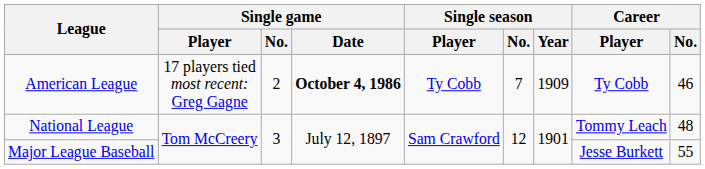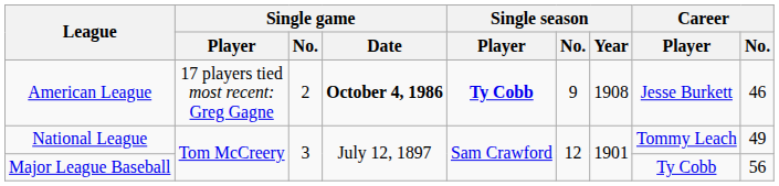 <table class="wikitable" style="text-align:center;">
 <tr>
 <th rowspan=2>League</th>
 <th colspan=3>Single game</th>
 <th colspan=3>Single season</th>
 <th colspan=2>Career</th>
 </tr>
 <tr>
 <th>Player</th>
 <th>No.</th>
 <th>Date</th>
 <th>Player</th>
 <th>No.</th>
 <th>Year</th>
 <th>Player</th>
 <th>No.</th>
 </tr>
 <tr>
 <td><a href='#'>American League</a></td>
 <td>17 players tied<br><em>most recent:</em><br><a href='#'>Greg Gagne</a></td>
 <td>2</td>
 <td><strong>October 4, 1986</strong></td>
-<td><a href='#'>Ty Cobb</a></td>
-<td>7</td>
-<td>1909</td>
-<td><a href='#'>Ty Cobb</a></td>
+<td><strong><a href='#'>Ty Cobb</a></strong></td>
+<td>9</td>
+<td>1908</td>
+<td><a href='#'>Jesse Burkett</a></td>
 <td>46</td>
 </tr>
 <tr>
 <td><a href='#'>National League</a></td>
 <td rowspan=2><a href='#'>Tom McCreery</a></td>
 <td rowspan=2>3</td>
 <td rowspan=2>July 12, 1897</td>
 <td rowspan=2><a href='#'>Sam Crawford</a></td>
 <td rowspan=2>12</td>
 <td rowspan=2>1901</td>
 <td><a href='#'>Tommy Leach</a></td>
-<td>48</td>
+<td>49</td>
 </tr>
 <tr>
 <td><a href='#'>Major League Baseball</a></td>
-<td><a href='#'>Jesse Burkett</a></td>
-<td>55</td>
+<td><a href='#'>Ty Cobb</a></td>
+<td>56</td>
 </tr>
 </table>
